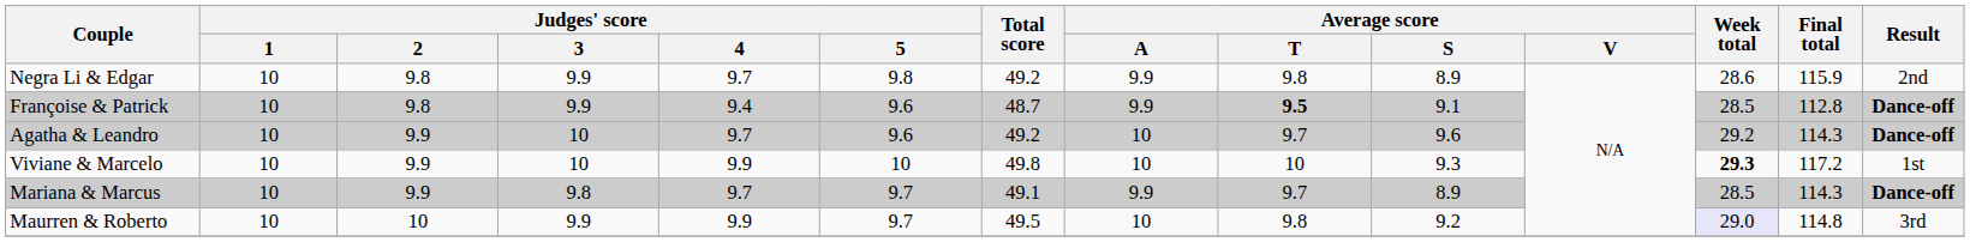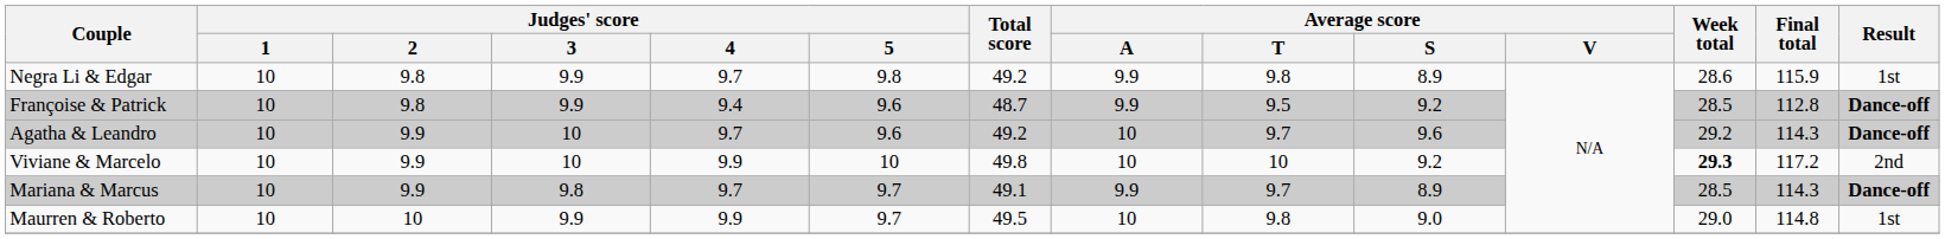 <table class="wikitable" style="font-size:100%; line-height:16px; text-align:center" width="100%">
 <tr>
 <th rowspan=2 width=150>Couple</th>
 <th colspan=5 width=185>Judges' score</th>
 <th rowspan=2 width=060>Total score</th>
 <th colspan=4 width=148>Average score</th>
 <th rowspan=2 width=060>Week total</th>
 <th rowspan=2 width=060>Final total</th>
 <th rowspan=2 width=075>Result</th>
 </tr>
 <tr>
 <th>1</th>
 <th>2</th>
 <th>3</th>
 <th>4</th>
 <th>5</th>
 <th>A</th>
 <th>T</th>
 <th>S</th>
 <th>V</th>
 </tr>
 <tr>
 <td align="left">Negra Li & Edgar</td>
 <td>10</td>
 <td>9.8</td>
 <td>9.9</td>
 <td>9.7</td>
 <td>9.8</td>
 <td>49.2</td>
 <td>9.9</td>
 <td>9.8</td>
 <td>8.9</td>
 <td rowspan=6><small>N/A</small></td>
 <td>28.6</td>
 <td>115.9</td>
-<td>2nd</td>
+<td>1st</td>
 </tr>
 <tr bgcolor="CCCCCC">
 <td align="left">Françoise & Patrick</td>
 <td>10</td>
 <td>9.8</td>
 <td>9.9</td>
 <td>9.4</td>
 <td>9.6</td>
 <td>48.7</td>
 <td>9.9</td>
-<td><strong>9.5</strong></td>
-<td>9.1</td>
+<td>9.5</td>
+<td>9.2</td>
 <td>28.5</td>
 <td>112.8</td>
 <td><strong>Dance-off</strong></td>
 </tr>
 <tr bgcolor="CCCCCC">
 <td align="left">Agatha & Leandro</td>
 <td>10</td>
 <td>9.9</td>
 <td>10</td>
 <td>9.7</td>
 <td>9.6</td>
 <td>49.2</td>
 <td>10</td>
 <td>9.7</td>
 <td>9.6</td>
 <td>29.2</td>
 <td>114.3</td>
 <td><strong>Dance-off</strong></td>
 </tr>
 <tr>
 <td align="left">Viviane & Marcelo</td>
 <td>10</td>
 <td>9.9</td>
 <td>10</td>
 <td>9.9</td>
 <td>10</td>
 <td>49.8</td>
 <td>10</td>
 <td>10</td>
-<td>9.3</td>
+<td>9.2</td>
 <td><strong>29.3</strong></td>
 <td>117.2</td>
-<td>1st</td>
+<td>2nd</td>
 </tr>
 <tr bgcolor="CCCCCC">
 <td align="left">Mariana & Marcus</td>
 <td>10</td>
 <td>9.9</td>
 <td>9.8</td>
 <td>9.7</td>
 <td>9.7</td>
 <td>49.1</td>
 <td>9.9</td>
 <td>9.7</td>
 <td>8.9</td>
 <td>28.5</td>
 <td>114.3</td>
 <td><strong>Dance-off</strong></td>
 </tr>
 <tr>
 <td align="left">Maurren & Roberto</td>
 <td>10</td>
 <td>10</td>
 <td>9.9</td>
 <td>9.9</td>
 <td>9.7</td>
 <td>49.5</td>
 <td>10</td>
 <td>9.8</td>
-<td>9.2</td>
-<td style="background: lavender;">29.0</td>
+<td>9.0</td>
+<td>29.0</td>
 <td>114.8</td>
-<td>3rd</td>
+<td>1st</td>
 </tr>
 <tr>
 </tr>
 </table>
